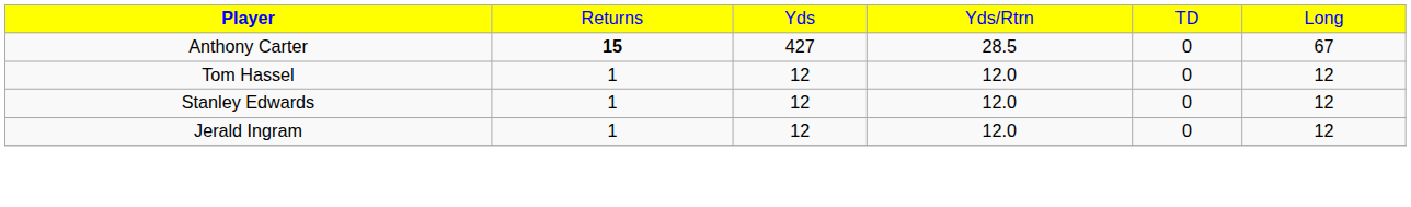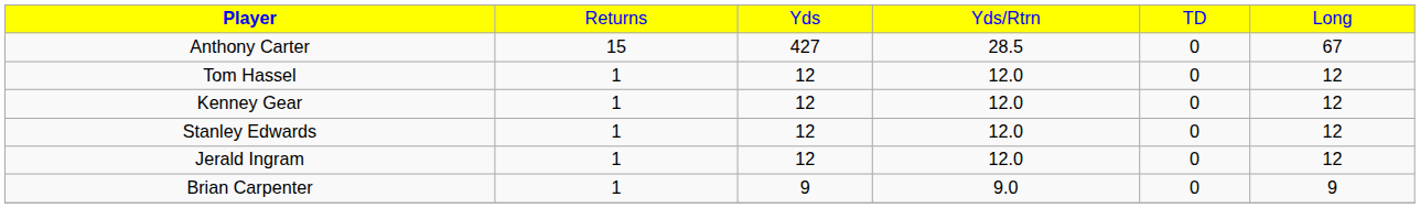 <table class="wikitable" width="80%">
 <tr align="center"  style="background:yellow;color:blue;">
 <td><strong>Player</strong></td>
 <td>Returns</td>
 <td>Yds</td>
 <td>Yds/Rtrn</td>
 <td>TD</td>
 <td>Long</td>
 </tr>
 <tr align="center" bgcolor="">
 <td>Anthony Carter</td>
-<td><strong>15</strong></td>
+<td>15</td>
 <td>427</td>
 <td>28.5</td>
 <td>0</td>
 <td>67</td>
 </tr>
 <tr align="center" bgcolor="">
 <td>Tom Hassel</td>
+<td>1</td>
+<td>12</td>
+<td>12.0</td>
+<td>0</td>
+<td>12</td>
+</tr>
+<tr align="center" bgcolor="">
+<td>Kenney Gear</td>
 <td>1</td>
 <td>12</td>
 <td>12.0</td>
 <td>0</td>
 <td>12</td>
 </tr>
 <tr align="center" bgcolor="">
 <td>Stanley Edwards</td>
 <td>1</td>
 <td>12</td>
 <td>12.0</td>
 <td>0</td>
 <td>12</td>
 </tr>
 <tr align="center" bgcolor="">
 <td>Jerald Ingram</td>
 <td>1</td>
 <td>12</td>
 <td>12.0</td>
 <td>0</td>
 <td>12</td>
 </tr>
 <tr align="center" bgcolor="">
+<td>Brian Carpenter</td>
+<td>1</td>
+<td>9</td>
+<td>9.0</td>
+<td>0</td>
+<td>9</td>
+</tr>
+<tr align="center" bgcolor="">
 </tr>
 </table>
